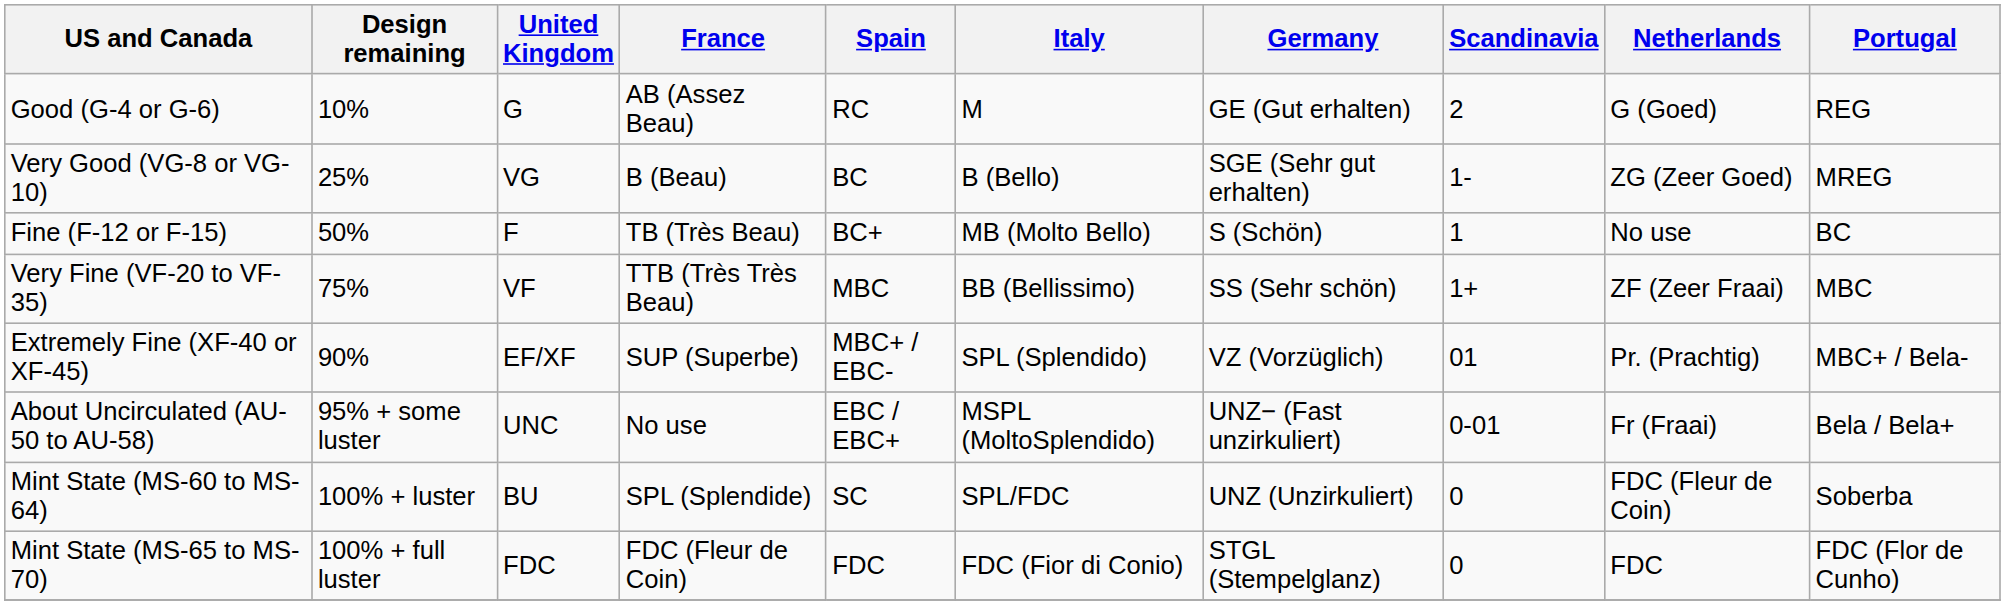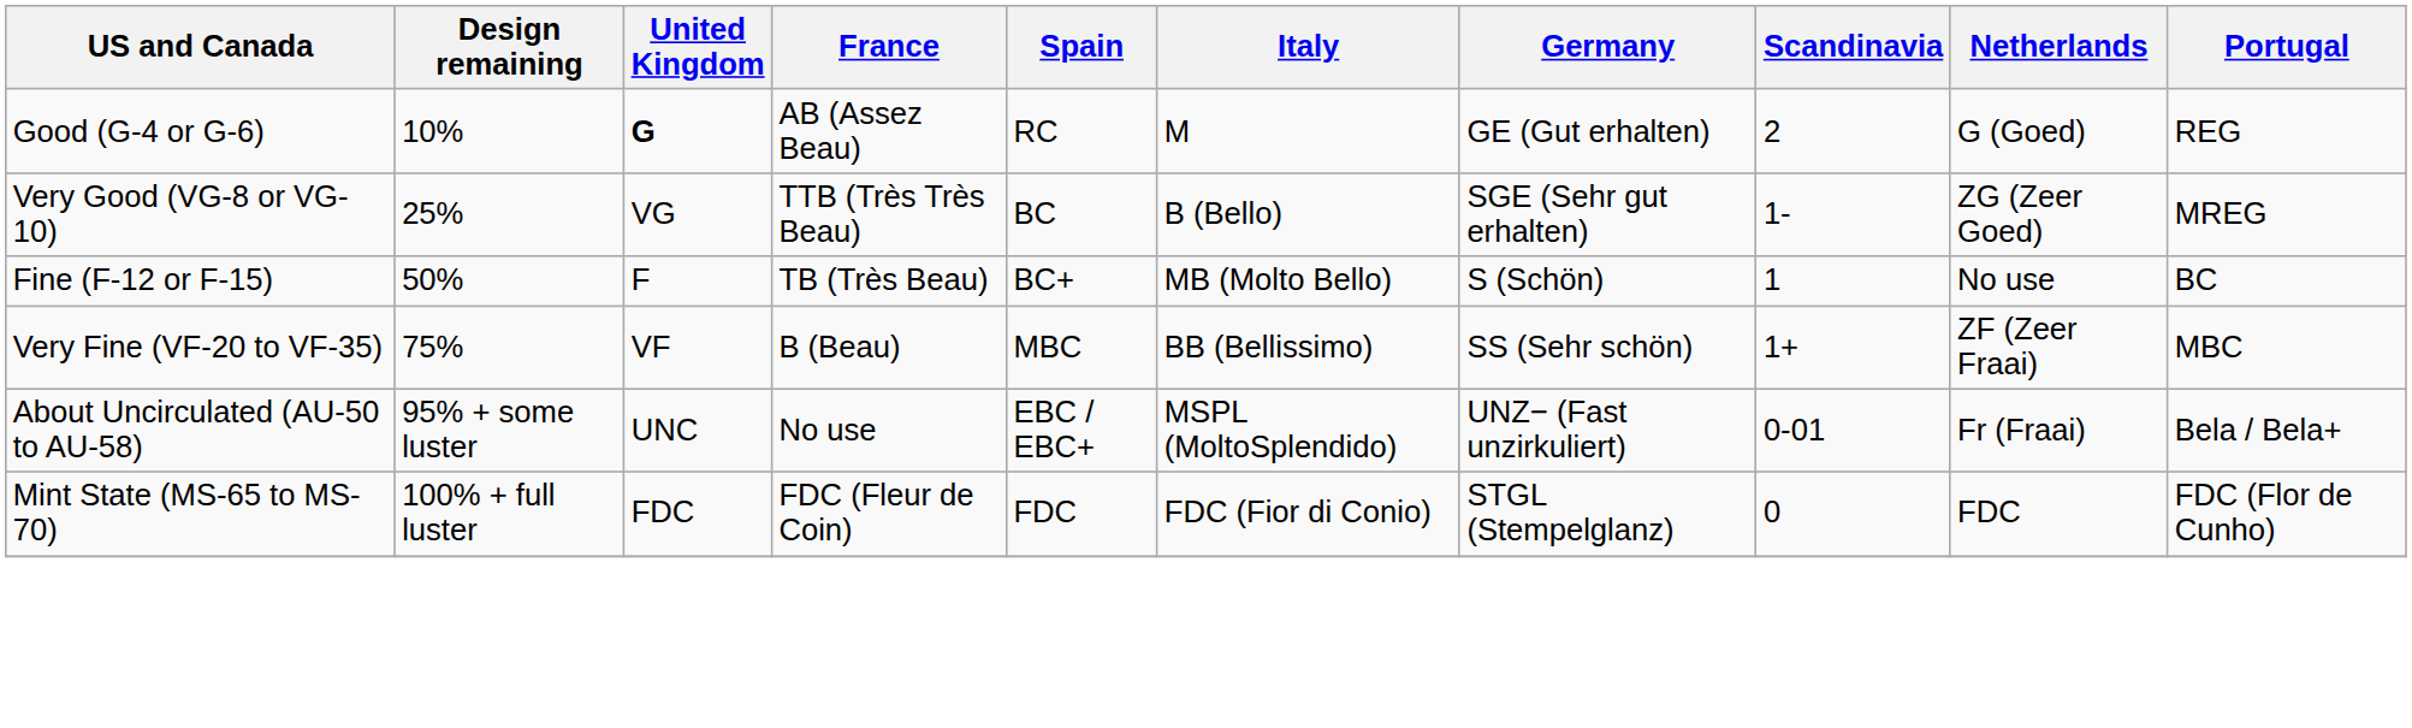 <table class="wikitable" style="float:center">
 <tr>
 <th valign="center">US and Canada</th>
 <th valign="center">Design remaining</th>
 <th valign="center"><a href='#'>United<br>Kingdom</a></th>
 <th valign="center"><a href='#'>France</a></th>
 <th valign="center"><a href='#'>Spain</a></th>
 <th valign="center"><a href='#'>Italy</a></th>
 <th valign="center"><a href='#'>Germany</a></th>
 <th valign="center"><a href='#'>Scandinavia</a></th>
 <th valign="center"><a href='#'>Netherlands</a></th>
 <th valign="center"><a href='#'>Portugal</a></th>
 </tr>
 <tr>
 <td>Good (G-4 or G-6)</td>
 <td>10%</td>
-<td>G</td>
+<td><strong>G</strong></td>
 <td>AB (Assez Beau)</td>
 <td>RC</td>
 <td>M</td>
 <td>GE (Gut erhalten)</td>
 <td>2</td>
 <td>G (Goed)</td>
 <td>REG</td>
 </tr>
 <tr>
 <td>Very Good (VG-8 or VG-10)</td>
 <td>25%</td>
 <td>VG</td>
-<td>B (Beau)</td>
+<td>TTB (Très Très Beau)</td>
 <td>BC</td>
 <td>B (Bello)</td>
 <td>SGE (Sehr gut erhalten)</td>
 <td>1-</td>
 <td>ZG (Zeer Goed)</td>
 <td>MREG</td>
 </tr>
 <tr>
 <td>Fine (F-12 or F-15)</td>
 <td>50%</td>
 <td>F</td>
 <td>TB (Très Beau)</td>
 <td>BC+</td>
 <td>MB (Molto Bello)</td>
 <td>S (Schön)</td>
 <td>1</td>
 <td>No use</td>
 <td>BC</td>
 </tr>
 <tr>
 <td>Very Fine (VF-20 to VF-35)</td>
 <td>75%</td>
 <td>VF</td>
-<td>TTB (Très Très Beau)</td>
+<td>B (Beau)</td>
 <td>MBC</td>
 <td>BB (Bellissimo)</td>
 <td>SS (Sehr schön)</td>
 <td>1+</td>
 <td>ZF (Zeer Fraai)</td>
 <td>MBC</td>
-</tr>
-<tr>
-<td>Extremely Fine (XF-40 or XF-45)</td>
-<td>90%</td>
-<td>EF/XF</td>
-<td>SUP (Superbe)</td>
-<td>MBC+ / EBC-</td>
-<td>SPL (Splendido)</td>
-<td>VZ (Vorzüglich)</td>
-<td>01</td>
-<td>Pr. (Prachtig)</td>
-<td>MBC+ / Bela-</td>
 </tr>
 <tr>
 <td>About Uncirculated (AU-50 to AU-58)</td>
 <td>95% + some luster</td>
 <td>UNC</td>
 <td>No use</td>
 <td>EBC / EBC+</td>
 <td>MSPL (MoltoSplendido)</td>
 <td>UNZ− (Fast unzirkuliert)</td>
 <td>0-01</td>
 <td>Fr (Fraai)</td>
 <td>Bela / Bela+</td>
-</tr>
-<tr>
-<td>Mint State (MS-60 to MS-64)</td>
-<td>100% + luster</td>
-<td>BU</td>
-<td>SPL (Splendide)</td>
-<td>SC</td>
-<td>SPL/FDC</td>
-<td>UNZ (Unzirkuliert)</td>
-<td>0</td>
-<td>FDC (Fleur de Coin)</td>
-<td>Soberba</td>
 </tr>
 <tr>
 <td>Mint State (MS-65 to MS-70)</td>
 <td>100% + full luster</td>
 <td>FDC</td>
 <td>FDC (Fleur de Coin)</td>
 <td>FDC</td>
 <td>FDC (Fior di Conio)</td>
 <td>STGL (Stempelglanz)</td>
 <td>0</td>
 <td>FDC</td>
 <td>FDC (Flor de Cunho)</td>
 </tr>
 <tr>
 </tr>
 </table>
